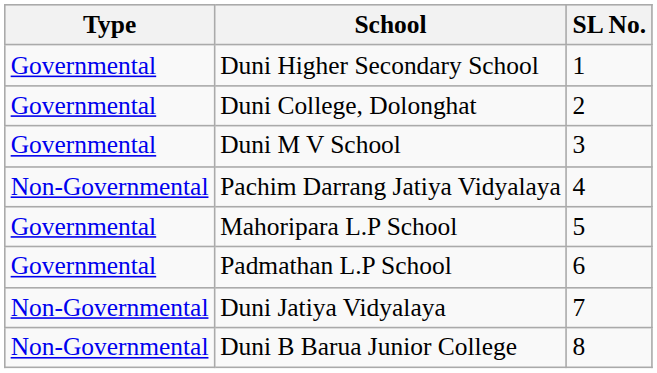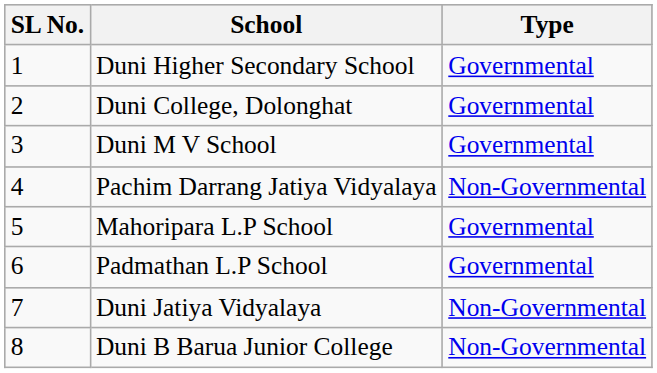 <table class="wikitable">
 <tr>
+<th>SL No.</th>
+<th>School</th>
 <th>Type</th>
-<th>School</th>
-<th>SL No.</th>
 </tr>
 <tr>
+<td>1</td>
+<td>Duni Higher Secondary School</td>
 <td><a href='#'>Governmental</a></td>
-<td>Duni Higher Secondary School</td>
-<td>1</td>
 </tr>
 <tr>
+<td>2</td>
+<td>Duni College, Dolonghat</td>
 <td><a href='#'>Governmental</a></td>
-<td>Duni College, Dolonghat</td>
-<td>2</td>
 </tr>
 <tr>
+<td>3</td>
+<td>Duni M V School</td>
 <td><a href='#'>Governmental</a></td>
-<td>Duni M V School</td>
-<td>3</td>
 </tr>
 <tr>
+<td>4</td>
+<td>Pachim Darrang Jatiya Vidyalaya</td>
 <td><a href='#'>Non-Governmental</a></td>
-<td>Pachim Darrang Jatiya Vidyalaya</td>
-<td>4</td>
 </tr>
 <tr>
+<td>5</td>
+<td>Mahoripara L.P School</td>
 <td><a href='#'>Governmental</a></td>
-<td>Mahoripara L.P School</td>
-<td>5</td>
 </tr>
 <tr>
+<td>6</td>
+<td>Padmathan L.P School</td>
 <td><a href='#'>Governmental</a></td>
-<td>Padmathan L.P School</td>
-<td>6</td>
 </tr>
 <tr>
+<td>7</td>
+<td>Duni Jatiya Vidyalaya</td>
 <td><a href='#'>Non-Governmental</a></td>
-<td>Duni Jatiya Vidyalaya</td>
-<td>7</td>
 </tr>
 <tr>
+<td>8</td>
+<td>Duni B Barua Junior College</td>
 <td><a href='#'>Non-Governmental</a></td>
-<td>Duni B Barua Junior College</td>
-<td>8</td>
 </tr>
 </table>
